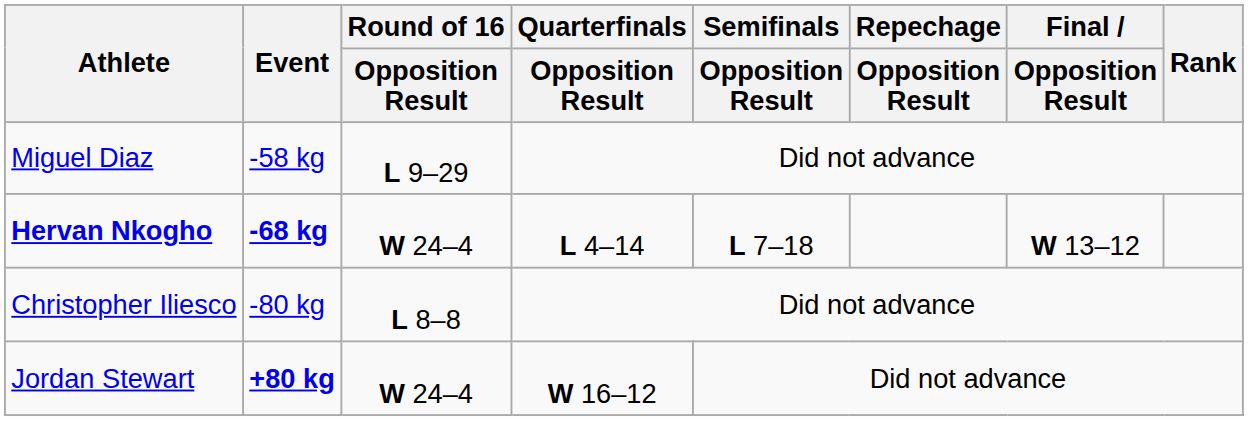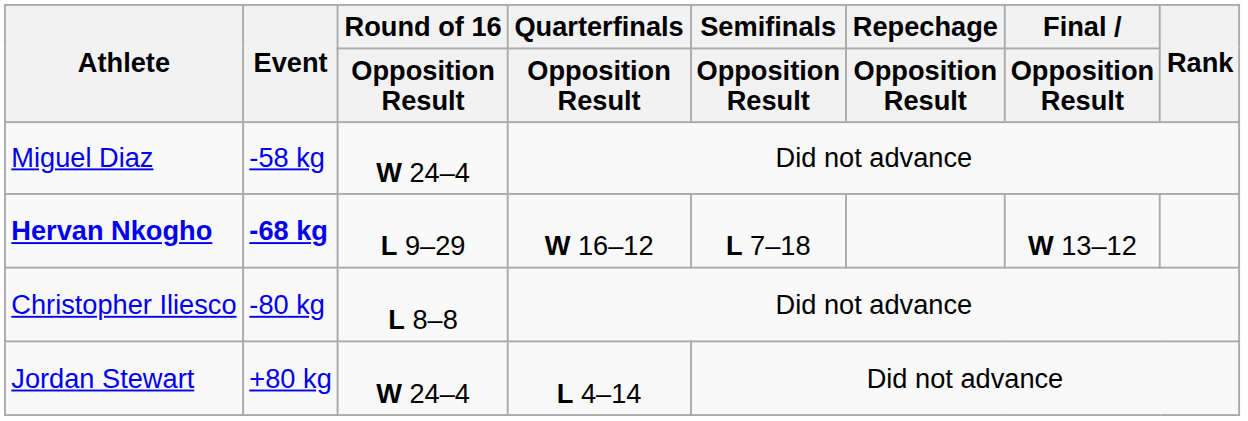 <table class="wikitable" style="font-size:90%">
 <tr>
 <th rowspan="2">Athlete</th>
 <th rowspan="2">Event</th>
 <th>Round of 16</th>
 <th>Quarterfinals</th>
 <th>Semifinals</th>
 <th>Repechage</th>
 <th>Final / </th>
 <th rowspan="2">Rank</th>
 </tr>
 <tr>
 <th>Opposition<br>Result</th>
 <th>Opposition<br>Result</th>
 <th>Opposition<br>Result</th>
 <th>Opposition<br>Result</th>
 <th>Opposition<br>Result</th>
 </tr>
 <tr align=center>
 <td align=left><a href='#'>Miguel Diaz</a></td>
 <td align=left><a href='#'>-58 kg</a></td>
-<td><br><strong>L</strong> 9–29</td>
+<td><br><strong>W</strong> 24–4</td>
 <td colspan=5>Did not advance</td>
 </tr>
 <tr align=center>
 <td align=left><strong><a href='#'>Hervan Nkogho</a></strong></td>
 <td align=left><strong><a href='#'>-68 kg</a></strong></td>
-<td><br><strong>W</strong> 24–4</td>
-<td><br><strong>L</strong> 4–14</td>
+<td><br><strong>L</strong> 9–29</td>
+<td><br><strong>W</strong> 16–12</td>
 <td><br><strong>L</strong> 7–18</td>
 <td></td>
 <td><br><strong>W</strong> 13–12</td>
 <td></td>
 </tr>
 <tr align=center>
 <td align=left><a href='#'>Christopher Iliesco</a></td>
 <td align=left><a href='#'>-80 kg</a></td>
 <td><br><strong>L</strong> 8–8</td>
 <td colspan=5>Did not advance</td>
 </tr>
 <tr align=center>
 <td align=left><a href='#'>Jordan Stewart</a></td>
-<td align=left><strong><a href='#'>+80 kg</a></strong></td>
+<td align=left><a href='#'>+80 kg</a></td>
 <td><br><strong>W</strong> 24–4</td>
-<td><br><strong>W</strong> 16–12</td>
+<td><br><strong>L</strong> 4–14</td>
 <td colspan=4>Did not advance</td>
 </tr>
 </table>
